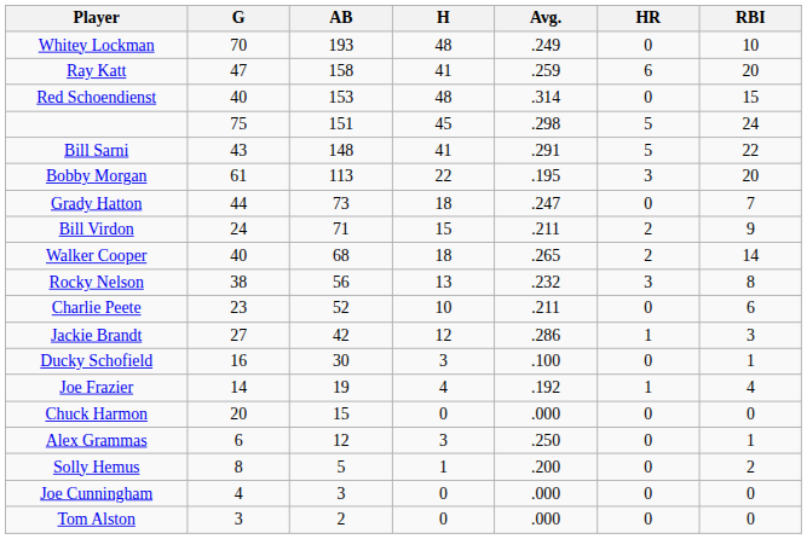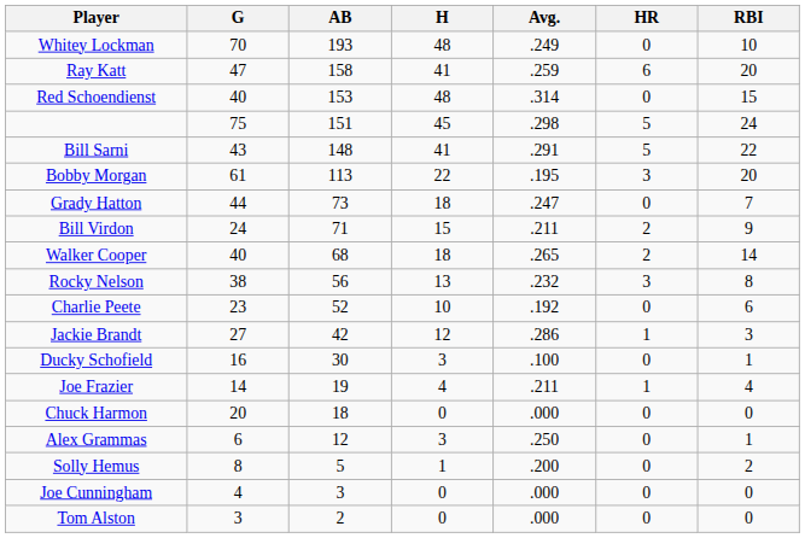 <table class="wikitable sortable">
 <tr>
 <th bgcolor="#DDDDFF" width="16%">Player</th>
 <th bgcolor="#DDDDFF" width="9%">G</th>
 <th bgcolor="#DDDDFF" width="9%">AB</th>
 <th bgcolor="#DDDDFF" width="9%">H</th>
 <th bgcolor="#DDDDFF" width="9%">Avg.</th>
 <th bgcolor="#DDDDFF" width="9%">HR</th>
 <th bgcolor="#DDDDFF" width="9%">RBI</th>
 </tr>
 <tr align="center">
 <td><a href='#'>Whitey Lockman</a></td>
 <td>70</td>
 <td>193</td>
 <td>48</td>
 <td>.249</td>
 <td>0</td>
 <td>10</td>
 </tr>
 <tr align="center">
 <td><a href='#'>Ray Katt</a></td>
 <td>47</td>
 <td>158</td>
 <td>41</td>
 <td>.259</td>
 <td>6</td>
 <td>20</td>
 </tr>
 <tr align="center">
 <td><a href='#'>Red Schoendienst</a></td>
 <td>40</td>
 <td>153</td>
 <td>48</td>
 <td>.314</td>
 <td>0</td>
 <td>15</td>
 </tr>
 <tr align="center">
 <td></td>
 <td>75</td>
 <td>151</td>
 <td>45</td>
 <td>.298</td>
 <td>5</td>
 <td>24</td>
 </tr>
 <tr align="center">
 <td><a href='#'>Bill Sarni</a></td>
 <td>43</td>
 <td>148</td>
 <td>41</td>
 <td>.291</td>
 <td>5</td>
 <td>22</td>
 </tr>
 <tr align="center">
 <td><a href='#'>Bobby Morgan</a></td>
 <td>61</td>
 <td>113</td>
 <td>22</td>
 <td>.195</td>
 <td>3</td>
 <td>20</td>
 </tr>
 <tr align="center">
 <td><a href='#'>Grady Hatton</a></td>
 <td>44</td>
 <td>73</td>
 <td>18</td>
 <td>.247</td>
 <td>0</td>
 <td>7</td>
 </tr>
 <tr align="center">
 <td><a href='#'>Bill Virdon</a></td>
 <td>24</td>
 <td>71</td>
 <td>15</td>
 <td>.211</td>
 <td>2</td>
 <td>9</td>
 </tr>
 <tr align="center">
 <td><a href='#'>Walker Cooper</a></td>
 <td>40</td>
 <td>68</td>
 <td>18</td>
 <td>.265</td>
 <td>2</td>
 <td>14</td>
 </tr>
 <tr align="center">
 <td><a href='#'>Rocky Nelson</a></td>
 <td>38</td>
 <td>56</td>
 <td>13</td>
 <td>.232</td>
 <td>3</td>
 <td>8</td>
 </tr>
 <tr align="center">
 <td><a href='#'>Charlie Peete</a></td>
 <td>23</td>
 <td>52</td>
 <td>10</td>
-<td>.211</td>
+<td>.192</td>
 <td>0</td>
 <td>6</td>
 </tr>
 <tr align="center">
 <td><a href='#'>Jackie Brandt</a></td>
 <td>27</td>
 <td>42</td>
 <td>12</td>
 <td>.286</td>
 <td>1</td>
 <td>3</td>
 </tr>
 <tr align="center">
 <td><a href='#'>Ducky Schofield</a></td>
 <td>16</td>
 <td>30</td>
 <td>3</td>
 <td>.100</td>
 <td>0</td>
 <td>1</td>
 </tr>
 <tr align="center">
 <td><a href='#'>Joe Frazier</a></td>
 <td>14</td>
 <td>19</td>
 <td>4</td>
-<td>.192</td>
+<td>.211</td>
 <td>1</td>
 <td>4</td>
 </tr>
 <tr align="center">
 <td><a href='#'>Chuck Harmon</a></td>
 <td>20</td>
-<td>15</td>
+<td>18</td>
 <td>0</td>
 <td>.000</td>
 <td>0</td>
 <td>0</td>
 </tr>
 <tr align="center">
 <td><a href='#'>Alex Grammas</a></td>
 <td>6</td>
 <td>12</td>
 <td>3</td>
 <td>.250</td>
 <td>0</td>
 <td>1</td>
 </tr>
 <tr align="center">
 <td><a href='#'>Solly Hemus</a></td>
 <td>8</td>
 <td>5</td>
 <td>1</td>
 <td>.200</td>
 <td>0</td>
 <td>2</td>
 </tr>
 <tr align="center">
 <td><a href='#'>Joe Cunningham</a></td>
 <td>4</td>
 <td>3</td>
 <td>0</td>
 <td>.000</td>
 <td>0</td>
 <td>0</td>
 </tr>
 <tr align="center">
 <td><a href='#'>Tom Alston</a></td>
 <td>3</td>
 <td>2</td>
 <td>0</td>
 <td>.000</td>
 <td>0</td>
 <td>0</td>
 </tr>
 </table>
